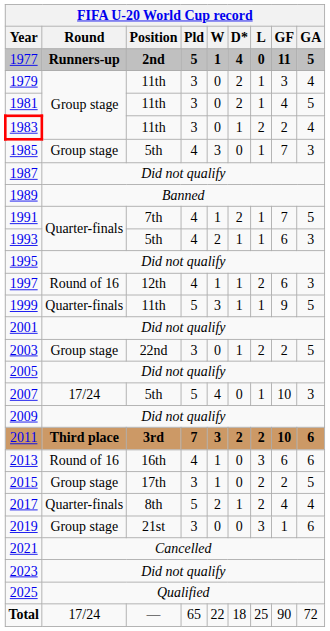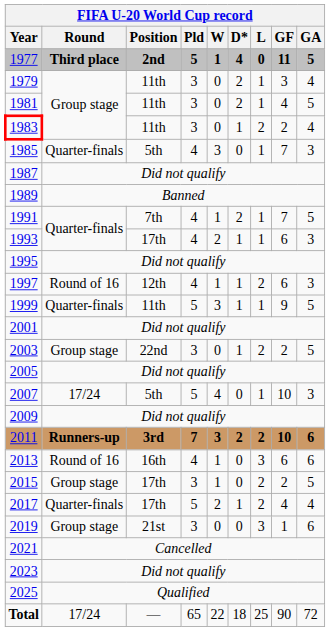 <table class="wikitable" style="text-align: center;">
 <tr>
 <th colspan=10><a href='#'>FIFA U-20 World Cup record</a></th>
 </tr>
 <tr>
 <th>Year</th>
 <th>Round</th>
 <th>Position</th>
 <th>Pld</th>
 <th>W</th>
 <th>D*</th>
 <th>L</th>
 <th>GF</th>
 <th>GA</th>
 </tr>
 <tr bgcolor=silver>
 <td> <a href='#'>1977</a></td>
-<td><strong>Runners-up</strong></td>
+<td><strong>Third place</strong></td>
 <td><strong>2nd</strong></td>
 <td><strong>5</strong></td>
 <td><strong>1</strong></td>
 <td><strong>4</strong></td>
 <td><strong>0</strong></td>
 <td><strong>11</strong></td>
 <td><strong>5</strong></td>
 </tr>
 <tr>
 <td> <a href='#'>1979</a></td>
 <td rowspan=3>Group stage</td>
 <td>11th</td>
 <td>3</td>
 <td>0</td>
 <td>2</td>
 <td>1</td>
 <td>3</td>
 <td>4</td>
 </tr>
 <tr>
 <td> <a href='#'>1981</a></td>
 <td>11th</td>
 <td>3</td>
 <td>0</td>
 <td>2</td>
 <td>1</td>
 <td>4</td>
 <td>5</td>
 </tr>
 <tr>
 <td style="border: 3px solid red"> <a href='#'>1983</a></td>
 <td>11th</td>
 <td>3</td>
 <td>0</td>
 <td>1</td>
 <td>2</td>
 <td>2</td>
 <td>4</td>
 </tr>
 <tr>
 <td> <a href='#'>1985</a></td>
-<td>Group stage</td>
+<td>Quarter-finals</td>
 <td>5th</td>
 <td>4</td>
 <td>3</td>
 <td>0</td>
 <td>1</td>
 <td>7</td>
 <td>3</td>
 </tr>
 <tr>
 <td> <a href='#'>1987</a></td>
 <td colspan="8"><em>Did not qualify</em></td>
 </tr>
 <tr>
 <td> <a href='#'>1989</a></td>
 <td colspan="8"><em>Banned</em></td>
 </tr>
 <tr>
 <td> <a href='#'>1991</a></td>
 <td rowspan=2>Quarter-finals</td>
 <td>7th</td>
 <td>4</td>
 <td>1</td>
 <td>2</td>
 <td>1</td>
 <td>7</td>
 <td>5</td>
 </tr>
 <tr>
 <td> <a href='#'>1993</a></td>
-<td>5th</td>
+<td>17th</td>
 <td>4</td>
 <td>2</td>
 <td>1</td>
 <td>1</td>
 <td>6</td>
 <td>3</td>
 </tr>
 <tr>
 <td> <a href='#'>1995</a></td>
 <td colspan="8"><em>Did not qualify</em></td>
 </tr>
 <tr>
 <td> <a href='#'>1997</a></td>
 <td>Round of 16</td>
 <td>12th</td>
 <td>4</td>
 <td>1</td>
 <td>1</td>
 <td>2</td>
 <td>6</td>
 <td>3</td>
 </tr>
 <tr>
 <td> <a href='#'>1999</a></td>
 <td>Quarter-finals</td>
 <td>11th</td>
 <td>5</td>
 <td>3</td>
 <td>1</td>
 <td>1</td>
 <td>9</td>
 <td>5</td>
 </tr>
 <tr>
 <td> <a href='#'>2001</a></td>
 <td colspan="8"><em>Did not qualify</em></td>
 </tr>
 <tr>
 <td> <a href='#'>2003</a></td>
 <td>Group stage</td>
 <td>22nd</td>
 <td>3</td>
 <td>0</td>
 <td>1</td>
 <td>2</td>
 <td>2</td>
 <td>5</td>
 </tr>
 <tr>
 <td> <a href='#'>2005</a></td>
 <td colspan="8"><em>Did not qualify</em></td>
 </tr>
 <tr>
 <td> <a href='#'>2007</a></td>
 <td>17/24</td>
 <td>5th</td>
 <td>5</td>
 <td>4</td>
 <td>0</td>
 <td>1</td>
 <td>10</td>
 <td>3</td>
 </tr>
 <tr>
 <td> <a href='#'>2009</a></td>
 <td colspan="8"><em>Did not qualify</em></td>
 </tr>
 <tr bgcolor=cc9966>
 <td> <a href='#'>2011</a></td>
-<td><strong>Third place</strong></td>
+<td><strong>Runners-up</strong></td>
 <td><strong>3rd</strong></td>
 <td><strong>7</strong></td>
 <td><strong>3</strong></td>
 <td><strong>2</strong></td>
 <td><strong>2</strong></td>
 <td><strong>10</strong></td>
 <td><strong>6</strong></td>
 </tr>
 <tr>
 <td> <a href='#'>2013</a></td>
 <td>Round of 16</td>
 <td>16th</td>
 <td>4</td>
 <td>1</td>
 <td>0</td>
 <td>3</td>
 <td>6</td>
 <td>6</td>
 </tr>
 <tr>
 <td> <a href='#'>2015</a></td>
 <td>Group stage</td>
 <td>17th</td>
 <td>3</td>
 <td>1</td>
 <td>0</td>
 <td>2</td>
 <td>2</td>
 <td>5</td>
 </tr>
 <tr>
 <td> <a href='#'>2017</a></td>
 <td>Quarter-finals</td>
-<td>8th</td>
+<td>17th</td>
 <td>5</td>
 <td>2</td>
 <td>1</td>
 <td>2</td>
 <td>4</td>
 <td>4</td>
 </tr>
 <tr>
 <td> <a href='#'>2019</a></td>
 <td>Group stage</td>
 <td>21st</td>
 <td>3</td>
 <td>0</td>
 <td>0</td>
 <td>3</td>
 <td>1</td>
 <td>6</td>
 </tr>
 <tr>
 <td> <a href='#'>2021</a></td>
 <td colspan="8"><em>Cancelled</em></td>
 </tr>
 <tr>
 <td> <a href='#'>2023</a></td>
 <td colspan="8"><em>Did not qualify</em></td>
 </tr>
 <tr>
 <td> <a href='#'>2025</a></td>
 <td colspan="8"><em>Qualified</em></td>
 </tr>
 <tr>
 <td><strong>Total</strong></td>
 <td>17/24</td>
 <td>—</td>
 <td>65</td>
 <td>22</td>
 <td>18</td>
 <td>25</td>
 <td>90</td>
 <td>72</td>
 </tr>
 </table>
